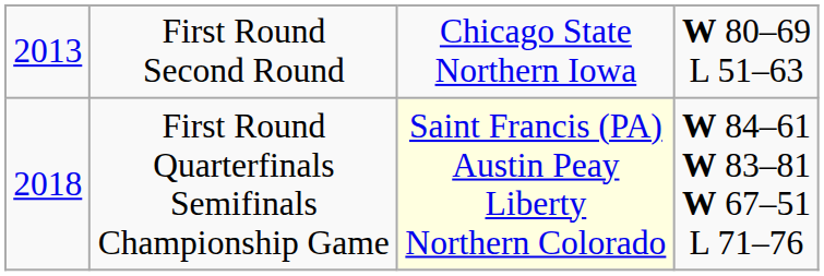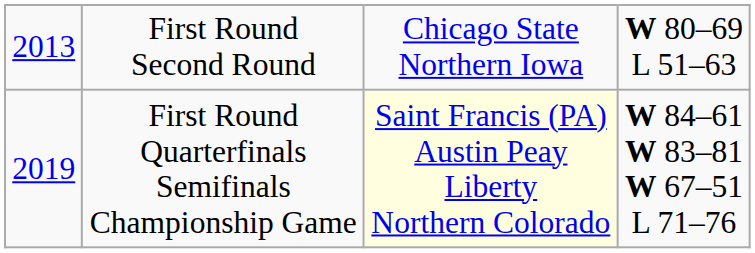 <table class="wikitable">
 <tr align="center">
 <td><a href='#'>2013</a></td>
 <td>First Round<br>Second Round</td>
 <td><a href='#'>Chicago State</a><br><a href='#'>Northern Iowa</a></td>
 <td><strong>W</strong> 80–69<br>L 51–63</td>
 </tr>
 <tr align="center">
-<td><a href='#'>2018</a></td>
+<td><a href='#'>2019</a></td>
 <td>First Round<br>Quarterfinals<br>Semifinals<br>Championship Game</td>
 <td style="background: lightyellow;"><a href='#'>Saint Francis (PA)</a><br><a href='#'>Austin Peay</a><br><a href='#'>Liberty</a><br><a href='#'>Northern Colorado</a></td>
 <td><strong>W</strong> 84–61<br><strong>W</strong> 83–81<br><strong>W</strong> 67–51<br>L 71–76</td>
 </tr>
 </table>
